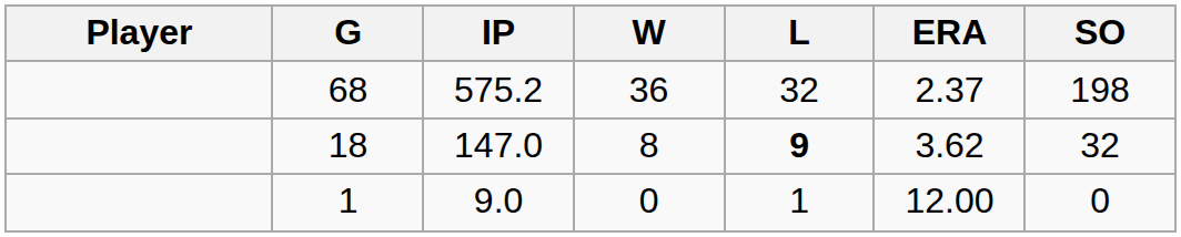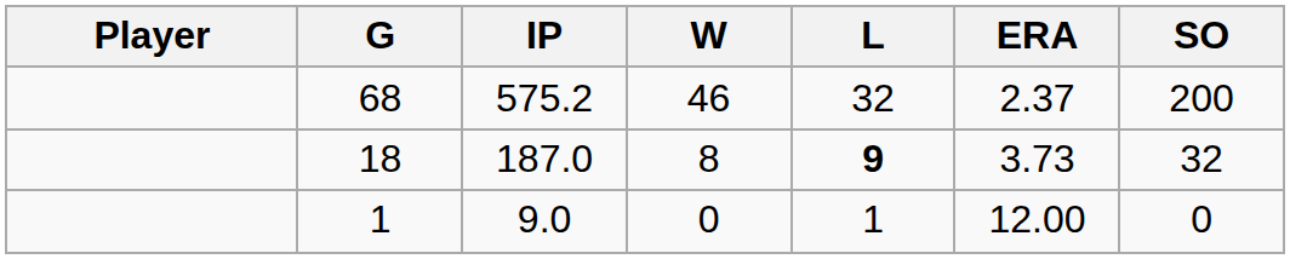 <table class="wikitable sortable">
 <tr>
 <th bgcolor="#DDDDFF" width="16%">Player</th>
 <th bgcolor="#DDDDFF" width="9%">G</th>
 <th bgcolor="#DDDDFF" width="9%">IP</th>
 <th bgcolor="#DDDDFF" width="9%">W</th>
 <th bgcolor="#DDDDFF" width="9%">L</th>
 <th bgcolor="#DDDDFF" width="9%">ERA</th>
 <th bgcolor="#DDDDFF" width="9%">SO</th>
 </tr>
 <tr align="center">
 <td></td>
 <td>68</td>
 <td>575.2</td>
-<td>36</td>
+<td>46</td>
 <td>32</td>
 <td>2.37</td>
-<td>198</td>
+<td>200</td>
 </tr>
 <tr align="center">
 <td></td>
 <td>18</td>
-<td>147.0</td>
+<td>187.0</td>
 <td>8</td>
 <td><strong>9</strong></td>
-<td>3.62</td>
+<td>3.73</td>
 <td>32</td>
 </tr>
 <tr align="center">
 <td></td>
 <td>1</td>
 <td>9.0</td>
 <td>0</td>
 <td>1</td>
 <td>12.00</td>
 <td>0</td>
 </tr>
 </table>
